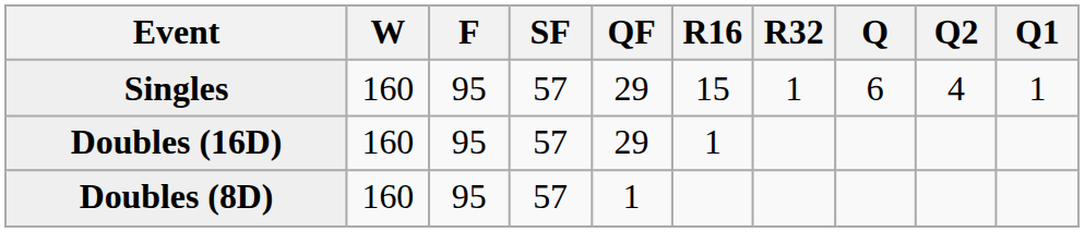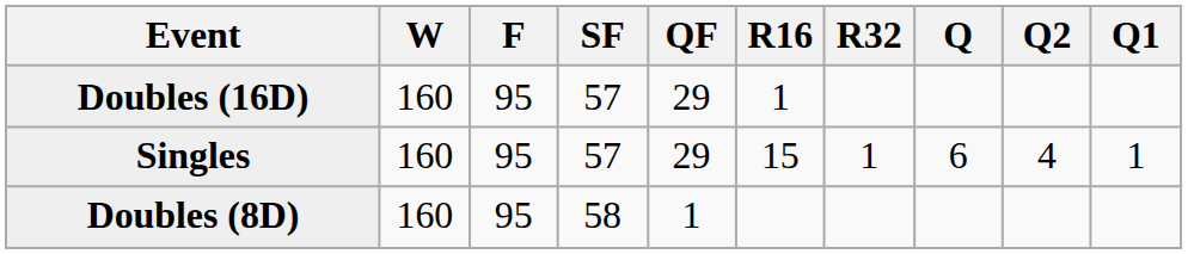 <table class="wikitable" style=text-align:center;>
 <tr>
 <th width=150>Event</th>
 <th width=30>W</th>
 <th width=30>F</th>
 <th width=30>SF</th>
 <th width=30>QF</th>
 <th width=30>R16</th>
 <th width=30>R32</th>
 <th width=30>Q</th>
 <th width=30>Q2</th>
 <th width=30>Q1</th>
 </tr>
 <tr>
+<td style="background:#efefef"><strong>Doubles (16D)</strong></td>
+<td align=center>160</td>
+<td>95</td>
+<td>57</td>
+<td>29</td>
+<td>1</td>
+<td></td>
+<td></td>
+<td></td>
+<td></td>
+</tr>
+<tr>
 <td style="background:#efefef"><strong>Singles</strong></td>
 <td align=center>160</td>
 <td>95</td>
 <td>57</td>
 <td>29</td>
 <td>15</td>
 <td>1</td>
 <td>6</td>
 <td>4</td>
 <td>1</td>
 </tr>
 <tr>
-<td style="background:#efefef"><strong>Doubles (16D)</strong></td>
-<td align=center>160</td>
-<td>95</td>
-<td>57</td>
-<td>29</td>
-<td>1</td>
-<td></td>
-<td></td>
-<td></td>
-<td></td>
-</tr>
-<tr>
 <td style="background:#efefef"><strong>Doubles (8D)</strong></td>
 <td align=center>160</td>
 <td>95</td>
-<td>57</td>
+<td>58</td>
 <td>1</td>
 <td></td>
 <td></td>
 <td></td>
 <td></td>
 <td></td>
 </tr>
 </table>
